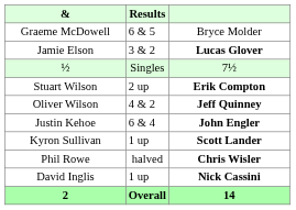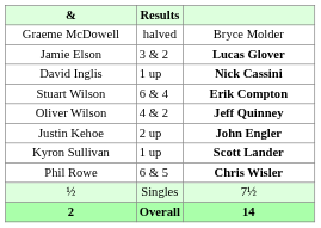 <table border="1" cellpadding="3" style="border-collapse:collapse; text-align:center;">
 <tr style="background:#ddffdd;">
 <th width=160> & </th>
 <th>Results</th>
 <th width=160></th>
 </tr>
 <tr>
 <td>Graeme McDowell</td>
-<td align=left> 6 & 5</td>
+<td>halved</td>
 <td>Bryce Molder</td>
 </tr>
 <tr>
 <td>Jamie Elson</td>
 <td align=left> 3 & 2</td>
 <td><strong>Lucas Glover</strong></td>
 </tr>
-<tr style="background:#ddffdd;">
-<td>½</td>
-<td>Singles</td>
-<td>7½</td>
+<tr>
+<td>David Inglis</td>
+<td align=left> 1 up</td>
+<td><strong>Nick Cassini</strong></td>
 </tr>
 <tr>
 <td>Stuart Wilson</td>
-<td align=left> 2 up</td>
+<td align=left> 6 & 4</td>
 <td><strong>Erik Compton</strong></td>
 </tr>
 <tr>
 <td>Oliver Wilson</td>
 <td align=left> 4 & 2</td>
 <td><strong>Jeff Quinney</strong></td>
 </tr>
 <tr>
 <td>Justin Kehoe</td>
-<td align=left> 6 & 4</td>
+<td align=left> 2 up</td>
 <td><strong>John Engler</strong></td>
 </tr>
 <tr>
 <td>Kyron Sullivan</td>
 <td align=left> 1 up</td>
 <td><strong>Scott Lander</strong></td>
 </tr>
 <tr>
 <td>Phil Rowe</td>
-<td>halved</td>
+<td align=left> 6 & 5</td>
 <td><strong>Chris Wisler</strong></td>
 </tr>
-<tr>
-<td>David Inglis</td>
-<td align=left> 1 up</td>
-<td><strong>Nick Cassini</strong></td>
+<tr style="background:#ddffdd;">
+<td>½</td>
+<td>Singles</td>
+<td>7½</td>
 </tr>
 <tr style="background:#aaffaa;">
 <th>2</th>
 <th>Overall</th>
 <th>14</th>
 </tr>
 </table>
